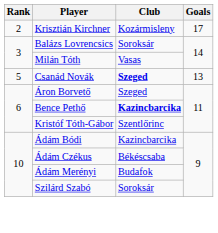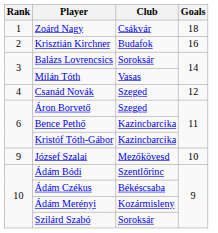 <table class="wikitable" style="text-align:center">
 <tr>
 <th>Rank</th>
 <th>Player</th>
 <th>Club</th>
 <th>Goals</th>
 </tr>
 <tr>
+<td>1</td>
+<td style="text-align:left"> <a href='#'>Zoárd Nagy</a></td>
+<td style="text-align:left"><a href='#'>Csákvár</a></td>
+<td>18</td>
+</tr>
+<tr>
 <td>2</td>
 <td style="text-align:left"> <a href='#'>Krisztián Kirchner</a></td>
-<td style="text-align:left"><a href='#'>Kozármisleny</a></td>
-<td>17</td>
+<td style="text-align:left"><a href='#'>Budafok</a></td>
+<td>16</td>
 </tr>
 <tr>
 <td rowspan="2">3</td>
 <td style="text-align:left"> <a href='#'>Balázs Lovrencsics</a></td>
 <td style="text-align:left"><a href='#'>Soroksár</a></td>
 <td rowspan="2">14</td>
 </tr>
 <tr>
 <td style="text-align:left"> <a href='#'>Milán Tóth</a></td>
 <td style="text-align:left"><a href='#'>Vasas</a></td>
 </tr>
 <tr>
-<td>5</td>
+<td>4</td>
 <td style="text-align:left"> <a href='#'>Csanád Novák</a></td>
-<td style="text-align:left"><strong><a href='#'>Szeged</a></strong></td>
-<td>13</td>
+<td style="text-align:left"><a href='#'>Szeged</a></td>
+<td>12</td>
 </tr>
 <tr>
 <td rowspan="3">6</td>
 <td style="text-align:left"> <a href='#'>Áron Borvető</a></td>
 <td style="text-align:left"><a href='#'>Szeged</a></td>
 <td rowspan="3">11</td>
 </tr>
 <tr>
 <td style="text-align:left"> <a href='#'>Bence Pethő</a></td>
-<td style="text-align:left"><strong><a href='#'>Kazincbarcika</a></strong></td>
+<td style="text-align:left"><a href='#'>Kazincbarcika</a></td>
 </tr>
 <tr>
 <td style="text-align:left"> <a href='#'>Kristóf Tóth-Gábor</a></td>
-<td style="text-align:left"><a href='#'>Szentlőrinc</a></td>
+<td style="text-align:left"><a href='#'>Kazincbarcika</a></td>
+</tr>
+<tr>
+<td>9</td>
+<td style="text-align:left"> <a href='#'>József Szalai</a></td>
+<td style="text-align:left"><a href='#'>Mezőkövesd</a></td>
+<td>10</td>
 </tr>
 <tr>
 <td rowspan="4">10</td>
 <td style="text-align:left"> <a href='#'>Ádám Bódi</a></td>
-<td style="text-align:left"><a href='#'>Kazincbarcika</a></td>
+<td style="text-align:left"><a href='#'>Szentlőrinc</a></td>
 <td rowspan="4">9</td>
 </tr>
 <tr>
 <td style="text-align:left"> <a href='#'>Ádám Czékus</a></td>
 <td style="text-align:left"><a href='#'>Békéscsaba</a></td>
 </tr>
 <tr>
 <td style="text-align:left"> <a href='#'>Ádám Merényi</a></td>
-<td style="text-align:left"><a href='#'>Budafok</a></td>
+<td style="text-align:left"><a href='#'>Kozármisleny</a></td>
 </tr>
 <tr>
 <td style="text-align:left"> <a href='#'>Szilárd Szabó</a></td>
 <td style="text-align:left"><a href='#'>Soroksár</a></td>
 </tr>
 </table>
